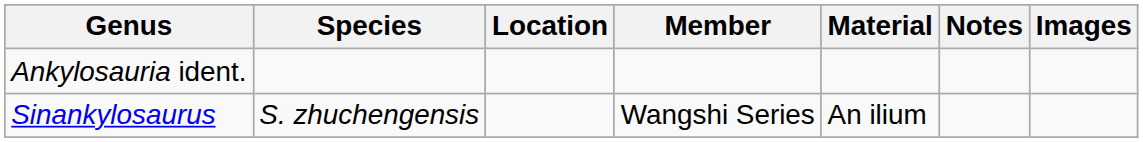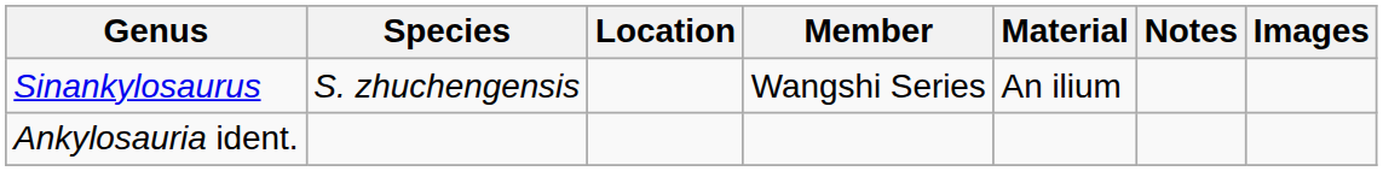 <table class="wikitable">
 <tr>
 <th>Genus</th>
 <th>Species</th>
 <th>Location</th>
 <th>Member</th>
 <th>Material</th>
 <th>Notes</th>
 <th>Images</th>
 </tr>
 <tr>
+<td><em><a href='#'>Sinankylosaurus</a></em></td>
+<td><em>S. zhuchengensis</em></td>
+<td></td>
+<td>Wangshi Series</td>
+<td>An ilium</td>
+<td></td>
+<td></td>
+</tr>
+<tr>
 <td><em>Ankylosauria</em> ident.</td>
 <td></td>
 <td></td>
 <td></td>
 <td></td>
 <td></td>
 <td></td>
 </tr>
-<tr>
-<td><em><a href='#'>Sinankylosaurus</a></em></td>
-<td><em>S. zhuchengensis</em></td>
-<td></td>
-<td>Wangshi Series</td>
-<td>An ilium</td>
-<td></td>
-<td></td>
-</tr>
 </table>
